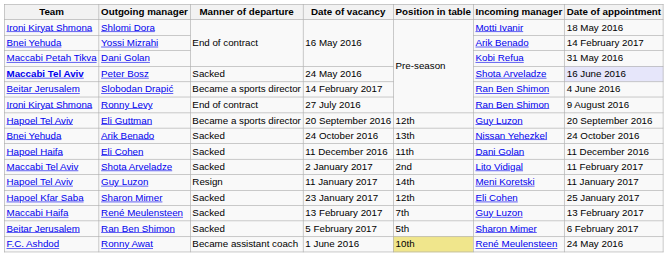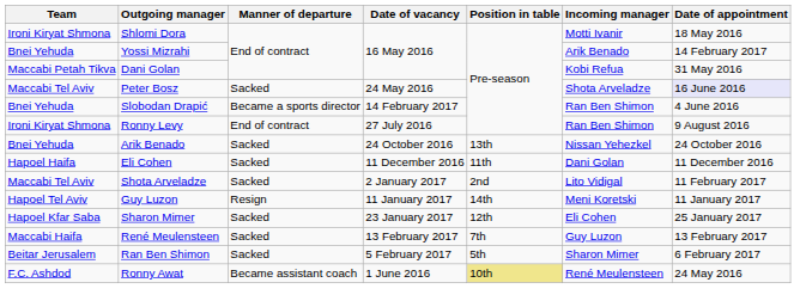 <table class="wikitable sortable">
 <tr>
 <th>Team</th>
 <th>Outgoing manager</th>
 <th>Manner of departure</th>
 <th>Date of vacancy</th>
 <th>Position in table</th>
 <th>Incoming manager</th>
 <th>Date of appointment</th>
 </tr>
 <tr>
 <td><a href='#'>Ironi Kiryat Shmona</a></td>
 <td> <a href='#'>Shlomi Dora</a></td>
 <td rowspan="3">End of contract</td>
 <td rowspan="3">16 May 2016</td>
 <td rowspan="6">Pre-season</td>
 <td> <a href='#'>Motti Ivanir</a></td>
 <td>18 May 2016</td>
 </tr>
 <tr>
 <td><a href='#'>Bnei Yehuda</a></td>
 <td> <a href='#'>Yossi Mizrahi</a></td>
 <td> <a href='#'>Arik Benado</a></td>
 <td>14 February 2017</td>
 </tr>
 <tr>
 <td><a href='#'>Maccabi Petah Tikva</a></td>
 <td> <a href='#'>Dani Golan</a></td>
 <td> <a href='#'>Kobi Refua</a></td>
 <td>31 May 2016</td>
 </tr>
 <tr>
-<td><strong><a href='#'>Maccabi Tel Aviv</a></strong></td>
+<td><a href='#'>Maccabi Tel Aviv</a></td>
 <td> <a href='#'>Peter Bosz</a></td>
 <td>Sacked</td>
 <td>24 May 2016</td>
 <td> <a href='#'>Shota Arveladze</a></td>
 <td style="background: lavender;">16 June 2016</td>
 </tr>
 <tr>
-<td><a href='#'>Beitar Jerusalem</a></td>
+<td><a href='#'>Bnei Yehuda</a></td>
 <td> <a href='#'>Slobodan Drapić</a></td>
 <td>Became a sports director</td>
 <td>14 February 2017</td>
 <td> <a href='#'>Ran Ben Shimon</a></td>
 <td>4 June 2016</td>
 </tr>
 <tr>
 <td><a href='#'>Ironi Kiryat Shmona</a></td>
 <td> <a href='#'>Ronny Levy</a></td>
 <td>End of contract</td>
 <td>27 July 2016</td>
 <td> <a href='#'>Ran Ben Shimon</a></td>
 <td>9 August 2016</td>
-</tr>
-<tr>
-<td><a href='#'>Hapoel Tel Aviv</a></td>
-<td> <a href='#'>Eli Guttman</a></td>
-<td>Became a sports director</td>
-<td>20 September 2016</td>
-<td>12th</td>
-<td> <a href='#'>Guy Luzon</a></td>
-<td>20 September 2016</td>
 </tr>
 <tr>
 <td><a href='#'>Bnei Yehuda</a></td>
 <td> <a href='#'>Arik Benado</a></td>
 <td>Sacked</td>
 <td>24 October 2016</td>
 <td>13th</td>
 <td> <a href='#'>Nissan Yehezkel</a></td>
 <td>24 October 2016</td>
 </tr>
 <tr>
 <td><a href='#'>Hapoel Haifa</a></td>
 <td> <a href='#'>Eli Cohen</a></td>
 <td>Sacked</td>
 <td>11 December 2016</td>
 <td>11th</td>
 <td> <a href='#'>Dani Golan</a></td>
 <td>11 December 2016</td>
 </tr>
 <tr>
 <td><a href='#'>Maccabi Tel Aviv</a></td>
 <td> <a href='#'>Shota Arveladze</a></td>
 <td>Sacked</td>
 <td>2 January 2017</td>
 <td>2nd</td>
 <td> <a href='#'>Lito Vidigal</a></td>
 <td>11 February  2017</td>
 </tr>
 <tr>
 <td><a href='#'>Hapoel Tel Aviv</a></td>
 <td> <a href='#'>Guy Luzon</a></td>
 <td>Resign</td>
 <td>11 January 2017</td>
 <td>14th</td>
 <td> <a href='#'>Meni Koretski</a></td>
 <td>11 January 2017</td>
 </tr>
 <tr>
 <td><a href='#'>Hapoel Kfar Saba</a></td>
 <td> <a href='#'>Sharon Mimer</a></td>
 <td>Sacked</td>
 <td>23 January 2017</td>
 <td>12th</td>
 <td> <a href='#'>Eli Cohen</a></td>
 <td>25 January 2017</td>
 </tr>
 <tr>
 <td><a href='#'>Maccabi Haifa</a></td>
 <td> <a href='#'>René Meulensteen</a></td>
 <td>Sacked</td>
 <td>13 February 2017</td>
 <td>7th</td>
 <td> <a href='#'>Guy Luzon</a></td>
 <td>13 February 2017</td>
 </tr>
 <tr>
 <td><a href='#'>Beitar Jerusalem</a></td>
 <td> <a href='#'>Ran Ben Shimon</a></td>
 <td>Sacked</td>
 <td>5 February 2017</td>
 <td>5th</td>
 <td> <a href='#'>Sharon Mimer</a></td>
 <td>6 February 2017</td>
 </tr>
 <tr>
 <td><a href='#'>F.C. Ashdod</a></td>
 <td> <a href='#'>Ronny Awat</a></td>
 <td>Became assistant coach</td>
 <td>1 June 2016</td>
 <td style="background: khaki;">10th</td>
 <td> <a href='#'>René Meulensteen</a></td>
 <td>24 May 2016</td>
 </tr>
 </table>
